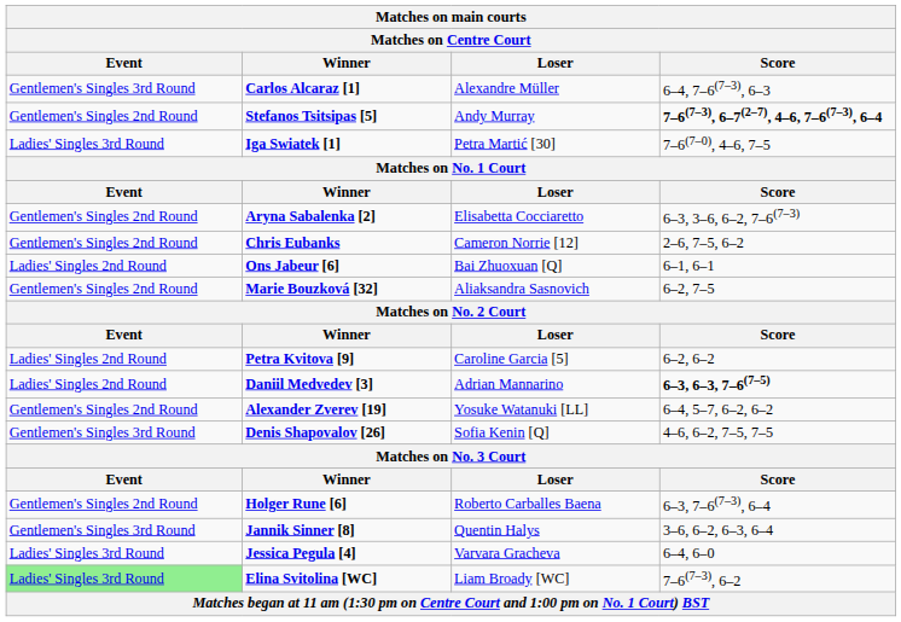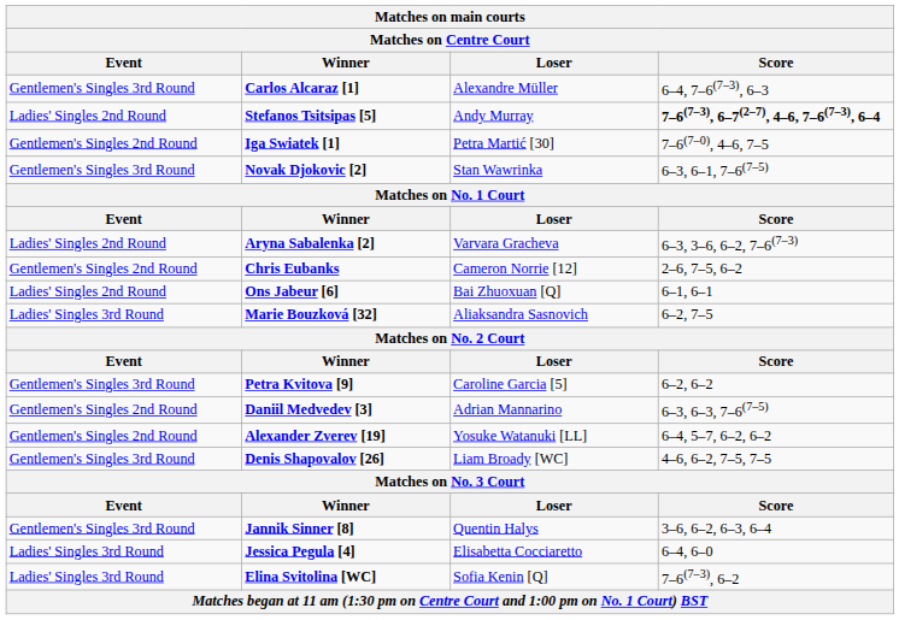 <table class="wikitable collapsible uncollapsed" style="margin:auto;">
 <tr>
 <th colspan="4" style="white-space:nowrap;">Matches on main courts</th>
 </tr>
 <tr>
 <th colspan="4">Matches on <a href='#'>Centre Court</a></th>
 </tr>
 <tr>
 <th width="250">Event</th>
 <th width="220">Winner</th>
 <th width="220">Loser</th>
 <th width="250">Score</th>
 </tr>
 <tr>
 <td><a href='#'>Gentlemen's Singles 3rd Round</a></td>
 <td><strong> <a href='#'>Carlos Alcaraz</a> [1]</strong></td>
 <td> <a href='#'>Alexandre Müller</a></td>
 <td>6–4, 7–6<sup>(7–3)</sup>, 6–3</td>
 </tr>
 <tr>
-<td><a href='#'>Gentlemen's Singles 2nd Round</a></td>
+<td><a href='#'>Ladies' Singles 2nd Round</a></td>
 <td><strong> <a href='#'>Stefanos Tsitsipas</a> [5]</strong></td>
 <td> <a href='#'>Andy Murray</a></td>
 <td><strong>7–6<sup>(7–3)</sup>, 6–7<sup>(2–7)</sup>, 4–6, 7–6<sup>(7–3)</sup>, 6–4</strong></td>
 </tr>
 <tr>
-<td><a href='#'>Ladies' Singles 3rd Round</a></td>
+<td><a href='#'>Gentlemen's Singles 2nd Round</a></td>
 <td><strong> <a href='#'>Iga Swiatek</a> [1]</strong></td>
 <td> <a href='#'>Petra Martić</a> [30]</td>
 <td>7–6<sup>(7–0)</sup>, 4–6, 7–5</td>
+</tr>
+<tr>
+<td><a href='#'>Gentlemen's Singles 3rd Round</a></td>
+<td><strong> <a href='#'>Novak Djokovic</a> [2]</strong></td>
+<td> <a href='#'>Stan Wawrinka</a></td>
+<td>6–3, 6–1, 7–6<sup>(7–5)</sup></td>
 </tr>
 <tr>
 <th colspan="4">Matches on <a href='#'>No. 1 Court</a></th>
 </tr>
 <tr>
 <th width="220">Event</th>
 <th width="220">Winner</th>
 <th width="220">Loser</th>
 <th width="250">Score</th>
 </tr>
 <tr>
-<td><a href='#'>Gentlemen's Singles 2nd Round</a></td>
+<td><a href='#'>Ladies' Singles 2nd Round</a></td>
 <td><strong> <a href='#'>Aryna Sabalenka</a> [2]</strong></td>
-<td> <a href='#'>Elisabetta Cocciaretto</a></td>
+<td> <a href='#'>Varvara Gracheva</a></td>
 <td>6–3, 3–6, 6–2, 7–6<sup>(7–3)</sup></td>
 </tr>
 <tr>
 <td><a href='#'>Gentlemen's Singles 2nd Round</a></td>
 <td><strong> <a href='#'>Chris Eubanks</a></strong></td>
 <td> <a href='#'>Cameron Norrie</a> [12]</td>
 <td>2–6, 7–5, 6–2</td>
 </tr>
 <tr>
 <td><a href='#'>Ladies' Singles 2nd Round</a></td>
 <td><strong> <a href='#'>Ons Jabeur</a> [6]</strong></td>
 <td> <a href='#'>Bai Zhuoxuan</a> [Q]</td>
 <td>6–1, 6–1</td>
 </tr>
 <tr>
-<td><a href='#'>Gentlemen's Singles 2nd Round</a></td>
+<td><a href='#'>Ladies' Singles 3rd Round</a></td>
 <td><strong> <a href='#'>Marie Bouzková</a> [32]</strong></td>
 <td> <a href='#'>Aliaksandra Sasnovich</a></td>
 <td>6–2, 7–5</td>
 </tr>
 <tr>
 <th colspan="4">Matches on <a href='#'>No. 2 Court</a></th>
 </tr>
 <tr>
 <th width="250">Event</th>
 <th width="220">Winner</th>
 <th width="220">Loser</th>
 <th width="220">Score</th>
 </tr>
 <tr>
-<td><a href='#'>Ladies' Singles 2nd Round</a></td>
+<td><a href='#'>Gentlemen's Singles 3rd Round</a></td>
 <td><strong> <a href='#'>Petra Kvitova</a> [9]</strong></td>
 <td> <a href='#'>Caroline Garcia</a> [5]</td>
 <td>6–2, 6–2</td>
 </tr>
 <tr>
-<td><a href='#'>Ladies' Singles 2nd Round</a></td>
+<td><a href='#'>Gentlemen's Singles 2nd Round</a></td>
 <td><strong> <a href='#'>Daniil Medvedev</a> [3]</strong></td>
 <td> <a href='#'>Adrian Mannarino</a></td>
-<td><strong>6–3, 6–3, 7–6<sup>(7–5)</sup></strong></td>
+<td>6–3, 6–3, 7–6<sup>(7–5)</sup></td>
 </tr>
 <tr>
 <td><a href='#'>Gentlemen's Singles 2nd Round</a></td>
 <td><strong> <a href='#'>Alexander Zverev</a> [19]</strong></td>
 <td> <a href='#'>Yosuke Watanuki</a> [LL]</td>
 <td>6–4, 5–7, 6–2, 6–2</td>
 </tr>
 <tr>
 <td><a href='#'>Gentlemen's Singles 3rd Round</a></td>
 <td><strong> <a href='#'>Denis Shapovalov</a> [26]</strong></td>
-<td> <a href='#'>Sofia Kenin</a> [Q]</td>
+<td> <a href='#'>Liam Broady</a> [WC]</td>
 <td>4–6, 6–2, 7–5, 7–5</td>
 </tr>
 <tr>
 <th colspan="4">Matches on <a href='#'>No. 3 Court</a></th>
 </tr>
 <tr>
 <th width="250">Event</th>
 <th width="220">Winner</th>
 <th width="220">Loser</th>
 <th width="220">Score</th>
 </tr>
 <tr>
-<td><a href='#'>Gentlemen's Singles 2nd Round</a></td>
-<td><strong> <a href='#'>Holger Rune</a> [6]</strong></td>
-<td> <a href='#'>Roberto Carballes Baena</a></td>
-<td>6–3, 7–6<sup>(7–3)</sup>, 6–4</td>
-</tr>
-<tr>
 <td><a href='#'>Gentlemen's Singles 3rd Round</a></td>
 <td><strong> <a href='#'>Jannik Sinner</a> [8]</strong></td>
 <td> <a href='#'>Quentin Halys</a></td>
 <td>3–6, 6–2, 6–3, 6–4</td>
 </tr>
 <tr>
 <td><a href='#'>Ladies' Singles 3rd Round</a></td>
 <td><strong> <a href='#'>Jessica Pegula</a> [4]</strong></td>
-<td> <a href='#'>Varvara Gracheva</a></td>
+<td> <a href='#'>Elisabetta Cocciaretto</a></td>
 <td>6–4, 6–0</td>
 </tr>
 <tr>
-<td style="background: lightgreen;"><a href='#'>Ladies' Singles 3rd Round</a></td>
+<td><a href='#'>Ladies' Singles 3rd Round</a></td>
 <td><strong> <a href='#'>Elina Svitolina</a> [WC]</strong></td>
-<td> <a href='#'>Liam Broady</a> [WC]</td>
+<td> <a href='#'>Sofia Kenin</a> [Q]</td>
 <td>7–6<sup>(7–3)</sup>, 6–2</td>
 </tr>
 <tr>
 <th colspan=4><em>Matches began at 11 am (1:30 pm on <a href='#'>Centre Court</a> and 1:00 pm on <a href='#'>No. 1 Court</a>) <a href='#'>BST</a></em></th>
 </tr>
 </table>
